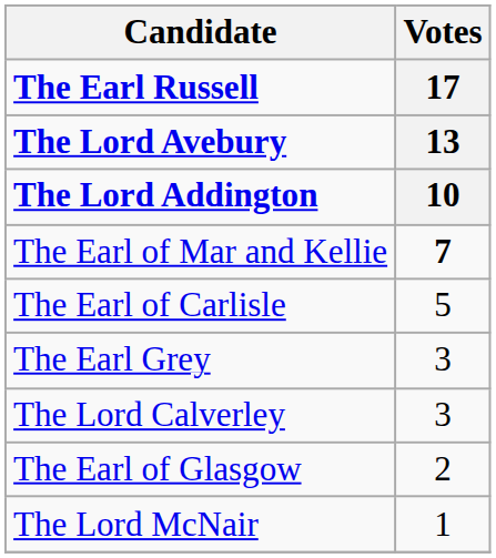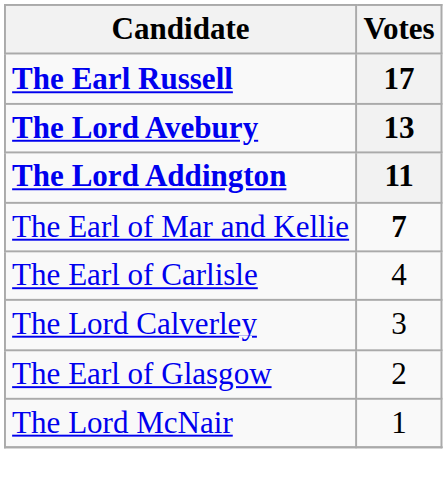 <table class="wikitable">
 <tr>
 <th>Candidate</th>
 <th>Votes</th>
 </tr>
 <tr>
 <td><strong><a href='#'>The Earl Russell</a></strong></td>
 <th><strong>17</strong></th>
 </tr>
 <tr>
 <td><strong><a href='#'>The Lord Avebury</a></strong></td>
 <th><strong>13</strong></th>
 </tr>
 <tr>
 <td><strong><a href='#'>The Lord Addington</a></strong></td>
-<th><strong>10</strong></th>
+<th><strong>11</strong></th>
 </tr>
 <tr>
 <td><a href='#'>The Earl of Mar and Kellie</a></td>
 <td align=center><strong>7</strong></td>
 </tr>
 <tr>
 <td><a href='#'>The Earl of Carlisle</a></td>
-<td align=center>5</td>
-</tr>
-<tr>
-<td><a href='#'>The Earl Grey</a></td>
-<td align=center>3</td>
+<td align=center>4</td>
 </tr>
 <tr>
 <td><a href='#'>The Lord Calverley</a></td>
 <td align=center>3</td>
 </tr>
 <tr>
 <td><a href='#'>The Earl of Glasgow</a></td>
 <td align=center>2</td>
 </tr>
 <tr>
 <td><a href='#'>The Lord McNair</a></td>
 <td align=center>1</td>
 </tr>
 <tr>
 </tr>
 </table>
